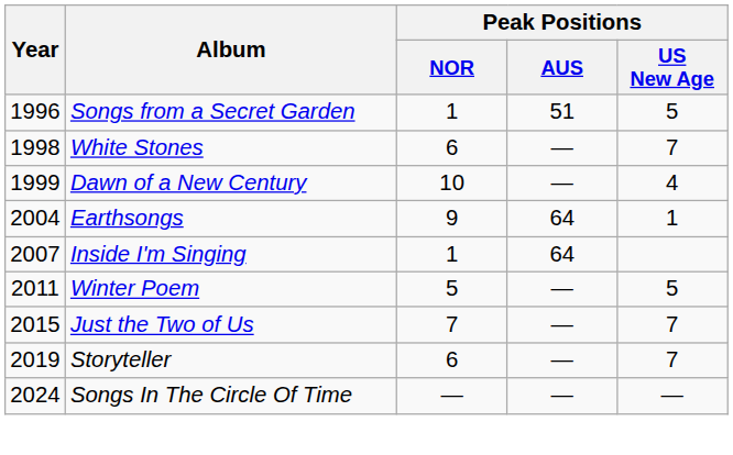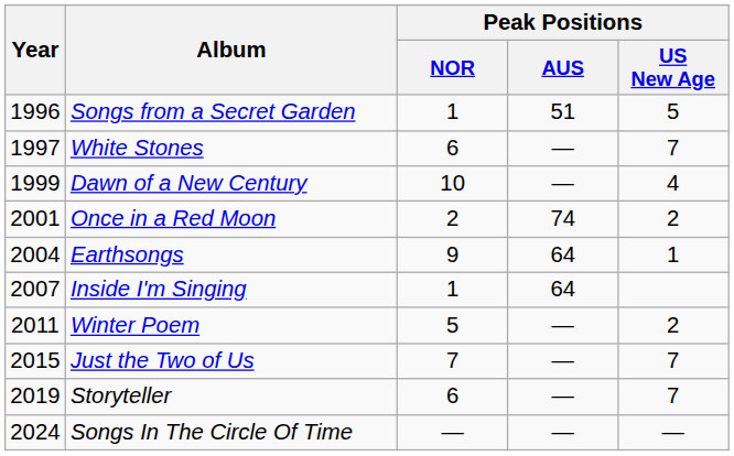 <table class="wikitable">
 <tr>
 <th align="center" rowspan="2" width="10">Year</th>
 <th align="center" rowspan="2" width="230">Album</th>
 <th align="center" colspan="3" width="60">Peak Positions</th>
 </tr>
 <tr>
 <th scope="col" style="width:5em;font-size:90%;"><a href='#'>NOR</a><br></th>
 <th scope="col" style="width:5em;font-size:90%;"><a href='#'>AUS</a><br></th>
 <th scope="col" style="width:5em;font-size:90%;"><a href='#'>US<br>New Age</a><br></th>
 </tr>
 <tr>
 <td style="text-align:center;">1996</td>
 <td><em><a href='#'>Songs from a Secret Garden</a></em></td>
 <td style="text-align:center;">1</td>
 <td style="text-align:center;">51</td>
 <td style="text-align:center;">5</td>
 </tr>
 <tr>
-<td style="text-align:center;">1998</td>
+<td style="text-align:center;">1997</td>
 <td><em><a href='#'>White Stones</a></em></td>
 <td style="text-align:center;">6</td>
 <td style="text-align:center;">—</td>
 <td style="text-align:center;">7</td>
 </tr>
 <tr>
 <td style="text-align:center;">1999</td>
 <td><em><a href='#'>Dawn of a New Century</a></em></td>
 <td style="text-align:center;">10</td>
 <td style="text-align:center;">—</td>
 <td style="text-align:center;">4</td>
+</tr>
+<tr>
+<td style="text-align:center;">2001</td>
+<td><em><a href='#'>Once in a Red Moon</a></em></td>
+<td style="text-align:center;">2</td>
+<td style="text-align:center;">74</td>
+<td style="text-align:center;">2</td>
 </tr>
 <tr>
 <td style="text-align:center;">2004</td>
 <td><em><a href='#'>Earthsongs</a></em></td>
 <td style="text-align:center;">9</td>
 <td style="text-align:center;">64</td>
 <td style="text-align:center;">1</td>
 </tr>
 <tr>
 <td style="text-align:center;">2007</td>
 <td><em><a href='#'>Inside I'm Singing</a></em></td>
 <td style="text-align:center;">1</td>
 <td style="text-align:center;">64</td>
 <td style="text-align:center;"></td>
 </tr>
 <tr>
 <td style="text-align:center;">2011</td>
 <td><em><a href='#'>Winter Poem</a></em></td>
 <td style="text-align:center;">5</td>
 <td style="text-align:center;">—</td>
-<td style="text-align:center;">5</td>
+<td style="text-align:center;">2</td>
 </tr>
 <tr>
 <td style="text-align:center;">2015</td>
 <td><em><a href='#'>Just the Two of Us</a></em></td>
 <td style="text-align:center;">7</td>
 <td style="text-align:center;">—</td>
 <td style="text-align:center;">7</td>
 </tr>
 <tr>
 <td style="text-align:center;">2019</td>
 <td><em>Storyteller</em></td>
 <td style="text-align:center;">6</td>
 <td style="text-align:center;">—</td>
 <td style="text-align:center;">7</td>
 </tr>
 <tr>
 <td style="text-align:center;">2024</td>
 <td><em>Songs In The Circle Of Time</em></td>
 <td style="text-align:center;">—</td>
 <td style="text-align:center;">—</td>
 <td style="text-align:center;">—</td>
 </tr>
 </table>
